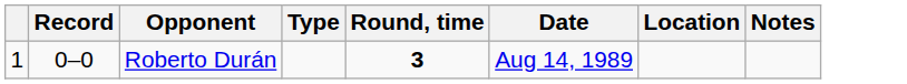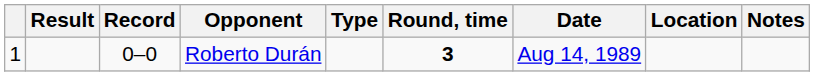 <table class="wikitable" style="text-align:center">
 <tr>
 <th></th>
+<th>Result</th>
 <th>Record</th>
 <th>Opponent</th>
 <th>Type</th>
 <th>Round, time</th>
 <th>Date</th>
 <th>Location</th>
 <th>Notes</th>
 </tr>
 <tr>
 <td>1</td>
+<td></td>
 <td>0–0 </td>
 <td style="text-align:left;"><a href='#'>Roberto Durán</a></td>
 <td></td>
 <td><strong>3</strong></td>
 <td><a href='#'>Aug 14, 1989</a></td>
 <td style="text-align:left;"></td>
 <td style="text-align:left;"></td>
 </tr>
 </table>
